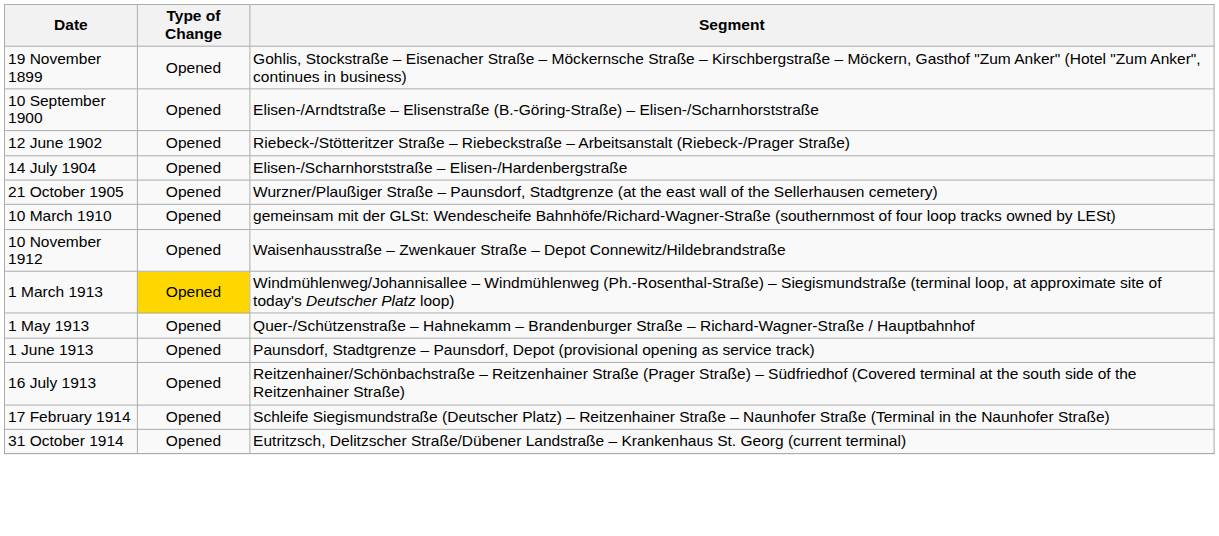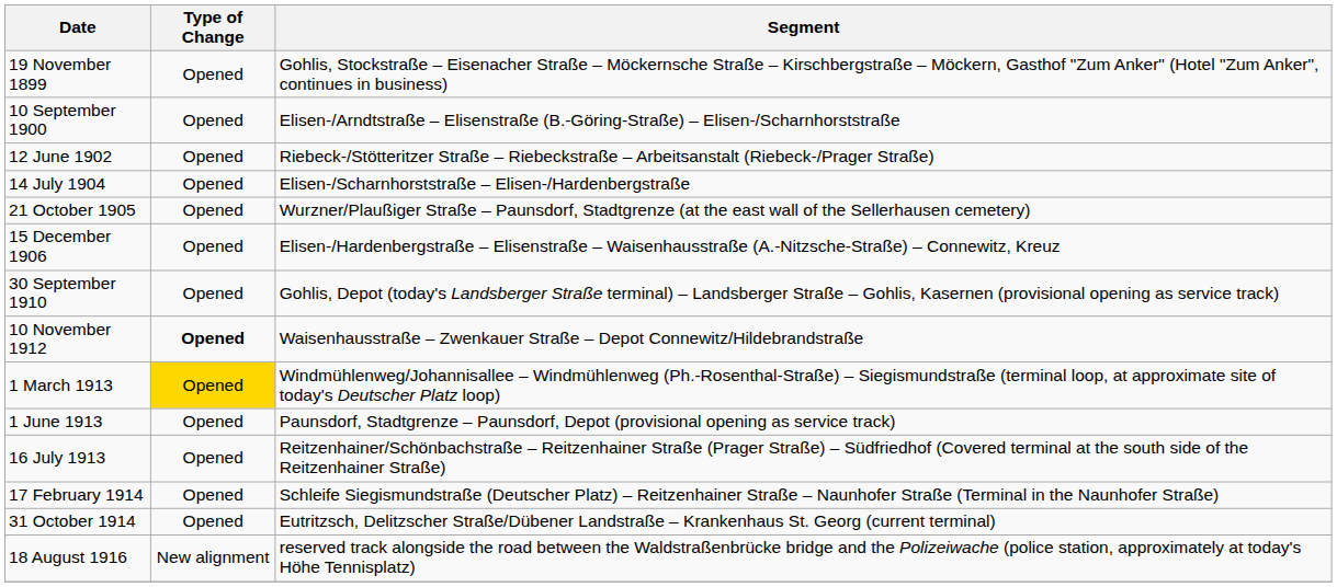 <table class="wikitable">
 <tr>
 <th>Date</th>
 <th>Type of Change</th>
 <th>Segment</th>
 </tr>
 <tr>
 <td>19 November 1899</td>
 <td align="center">Opened</td>
 <td>Gohlis, Stockstraße – Eisenacher Straße – Möckernsche Straße – Kirschbergstraße – Möckern, Gasthof "Zum Anker" (Hotel "Zum Anker", continues in business)</td>
 </tr>
 <tr>
 <td>10 September 1900</td>
 <td align="center">Opened</td>
 <td>Elisen-/Arndtstraße – Elisenstraße (B.-Göring-Straße) – Elisen-/Scharnhorststraße</td>
 </tr>
 <tr>
 <td>12 June 1902</td>
 <td align="center">Opened</td>
 <td>Riebeck-/Stötteritzer Straße – Riebeckstraße – Arbeitsanstalt (Riebeck-/Prager Straße)</td>
 </tr>
 <tr>
 <td>14 July 1904</td>
 <td align="center">Opened</td>
 <td>Elisen-/Scharnhorststraße – Elisen-/Hardenbergstraße</td>
 </tr>
 <tr>
 <td>21 October 1905</td>
 <td align="center">Opened</td>
 <td>Wurzner/Plaußiger Straße – Paunsdorf, Stadtgrenze (at the east wall of the Sellerhausen cemetery)</td>
 </tr>
 <tr>
-<td>10 March 1910</td>
+<td>15 December 1906</td>
 <td align="center">Opened</td>
-<td>gemeinsam mit der GLSt:  Wendescheife Bahnhöfe/Richard-Wagner-Straße (southernmost of four loop tracks owned by LESt)</td>
+<td>Elisen-/Hardenbergstraße – Elisenstraße – Waisenhausstraße (A.-Nitzsche-Straße) – Connewitz, Kreuz</td>
+</tr>
+<tr>
+<td>30 September 1910</td>
+<td align="center">Opened</td>
+<td>Gohlis, Depot (today's <em>Landsberger Straße</em> terminal) – Landsberger Straße – Gohlis, Kasernen (provisional opening as service track)</td>
 </tr>
 <tr>
 <td>10 November 1912</td>
-<td align="center">Opened</td>
+<td align="center"><strong>Opened</strong></td>
 <td>Waisenhausstraße – Zwenkauer Straße – Depot Connewitz/Hildebrandstraße</td>
 </tr>
 <tr>
 <td>1 March 1913</td>
 <td align="center" style="background: gold;">Opened</td>
 <td>Windmühlenweg/Johannisallee – Windmühlenweg (Ph.-Rosenthal-Straße) – Siegismundstraße (terminal loop, at approximate site of today's <em>Deutscher Platz</em> loop)</td>
-</tr>
-<tr>
-<td>1 May 1913</td>
-<td align="center">Opened</td>
-<td>Quer-/Schützenstraße – Hahnekamm – Brandenburger Straße – Richard-Wagner-Straße / Hauptbahnhof</td>
 </tr>
 <tr>
 <td>1 June 1913</td>
 <td align="center">Opened</td>
 <td>Paunsdorf, Stadtgrenze – Paunsdorf, Depot (provisional opening as service track)</td>
 </tr>
 <tr>
 <td>16 July 1913</td>
 <td align="center">Opened</td>
 <td>Reitzenhainer/Schönbachstraße – Reitzenhainer Straße (Prager Straße) – Südfriedhof (Covered terminal at the south side of the Reitzenhainer Straße)</td>
 </tr>
 <tr>
 <td>17 February 1914</td>
 <td align="center">Opened</td>
 <td>Schleife Siegismundstraße (Deutscher Platz) – Reitzenhainer Straße – Naunhofer Straße (Terminal in the Naunhofer Straße)</td>
 </tr>
 <tr>
 <td>31 October 1914</td>
 <td align="center">Opened</td>
 <td>Eutritzsch, Delitzscher Straße/Dübener Landstraße – Krankenhaus St. Georg (current terminal)</td>
 </tr>
 <tr>
+<td>18 August 1916</td>
+<td align="center">New alignment</td>
+<td>reserved track alongside the road between the Waldstraßenbrücke bridge and the <em>Polizeiwache</em> (police station, approximately at today's Höhe Tennisplatz)</td>
+</tr>
+<tr>
 </tr>
 </table>
